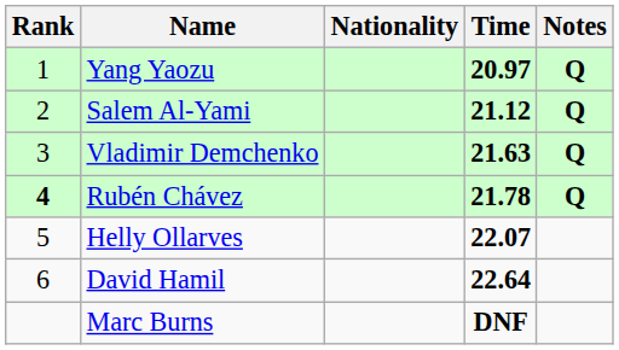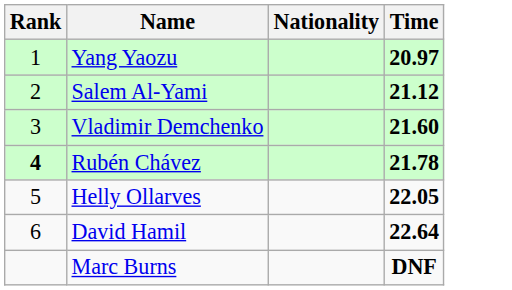 <table class="wikitable sortable" style="text-align:center">
 <tr>
 <th>Rank</th>
 <th>Name</th>
 <th>Nationality</th>
 <th>Time</th>
-<th>Notes</th>
 </tr>
 <tr bgcolor=ccffcc>
 <td>1</td>
 <td align=left><a href='#'>Yang Yaozu</a></td>
 <td align=left></td>
 <td><strong>20.97</strong></td>
-<td><strong>Q</strong></td>
 </tr>
 <tr bgcolor=ccffcc>
 <td>2</td>
 <td align=left><a href='#'>Salem Al-Yami</a></td>
 <td align=left></td>
 <td><strong>21.12</strong></td>
-<td><strong>Q</strong></td>
 </tr>
 <tr bgcolor=ccffcc>
 <td>3</td>
 <td align=left><a href='#'>Vladimir Demchenko</a></td>
 <td align=left></td>
-<td><strong>21.63</strong></td>
-<td><strong>Q</strong></td>
+<td><strong>21.60</strong></td>
 </tr>
 <tr bgcolor=ccffcc>
 <td><strong>4</strong></td>
 <td align=left><a href='#'>Rubén Chávez</a></td>
 <td align=left></td>
 <td><strong>21.78</strong></td>
-<td><strong>Q</strong></td>
 </tr>
 <tr>
 <td>5</td>
 <td align=left><a href='#'>Helly Ollarves</a></td>
 <td align=left></td>
-<td><strong>22.07</strong></td>
-<td></td>
+<td><strong>22.05</strong></td>
 </tr>
 <tr>
 <td>6</td>
 <td align=left><a href='#'>David Hamil</a></td>
 <td align=left></td>
 <td><strong>22.64</strong></td>
-<td></td>
 </tr>
 <tr>
 <td></td>
 <td align=left><a href='#'>Marc Burns</a></td>
 <td align=left></td>
 <td><strong>DNF</strong></td>
-<td></td>
 </tr>
 </table>
